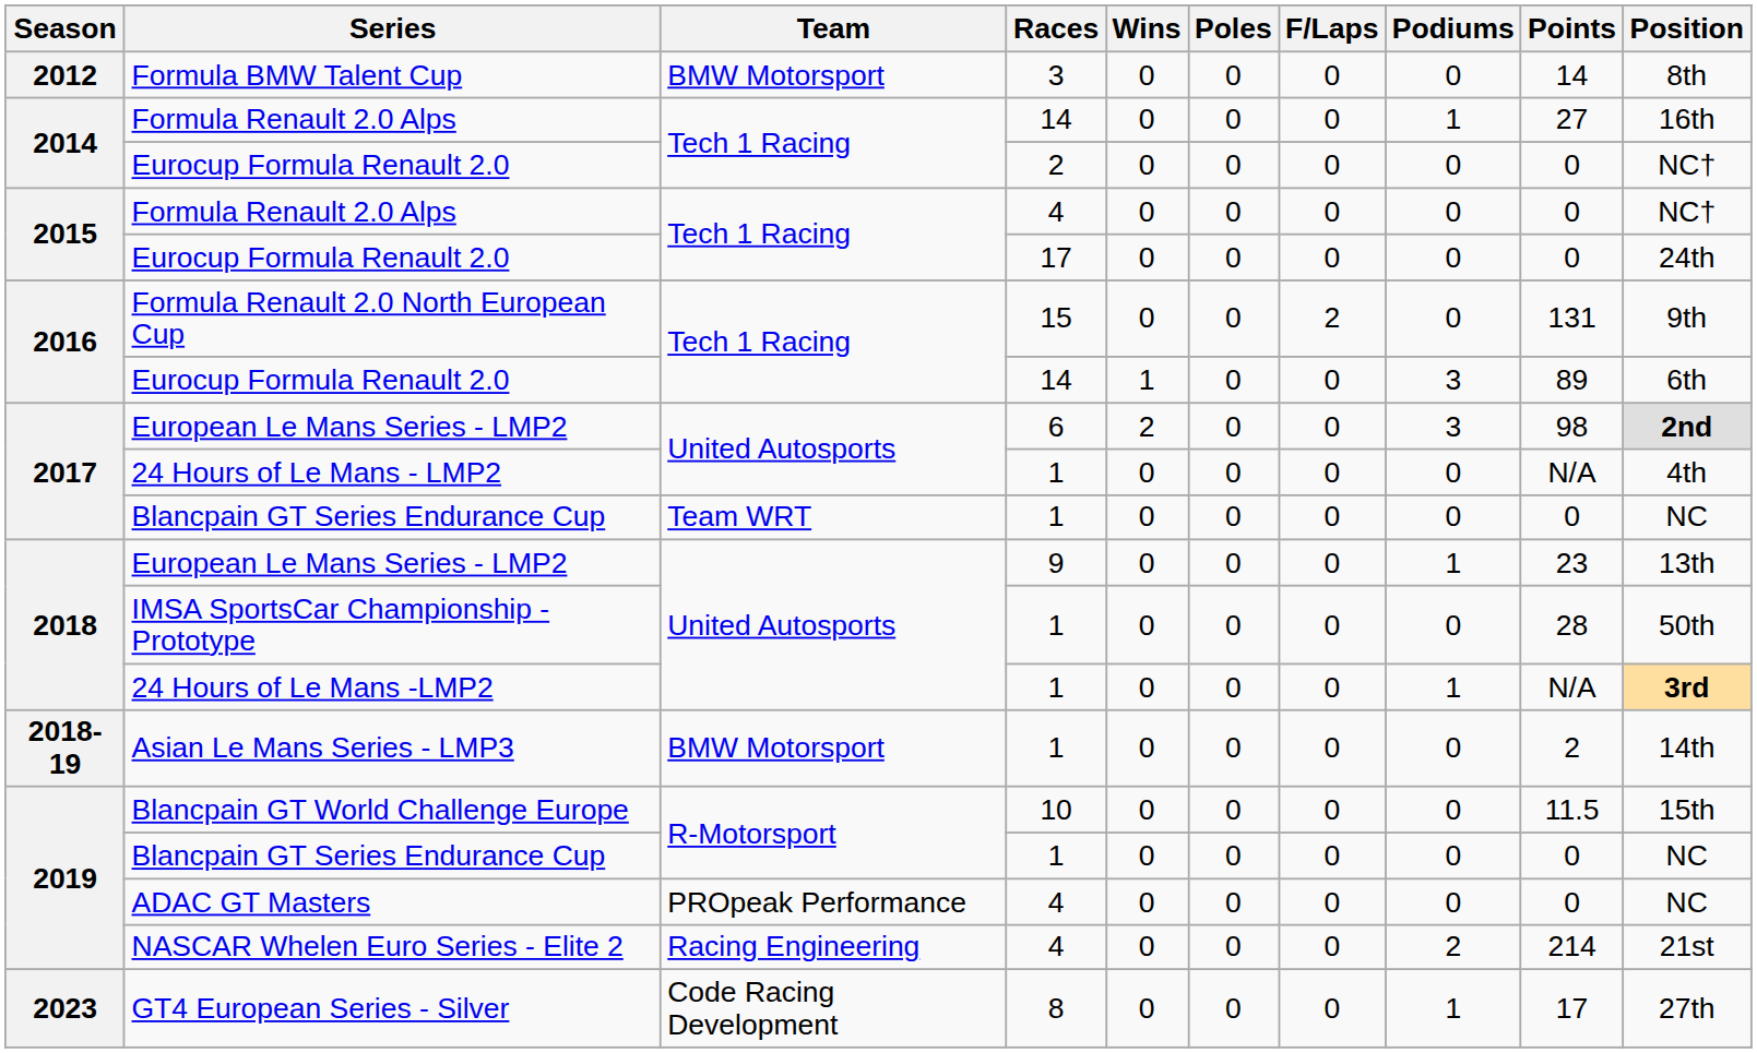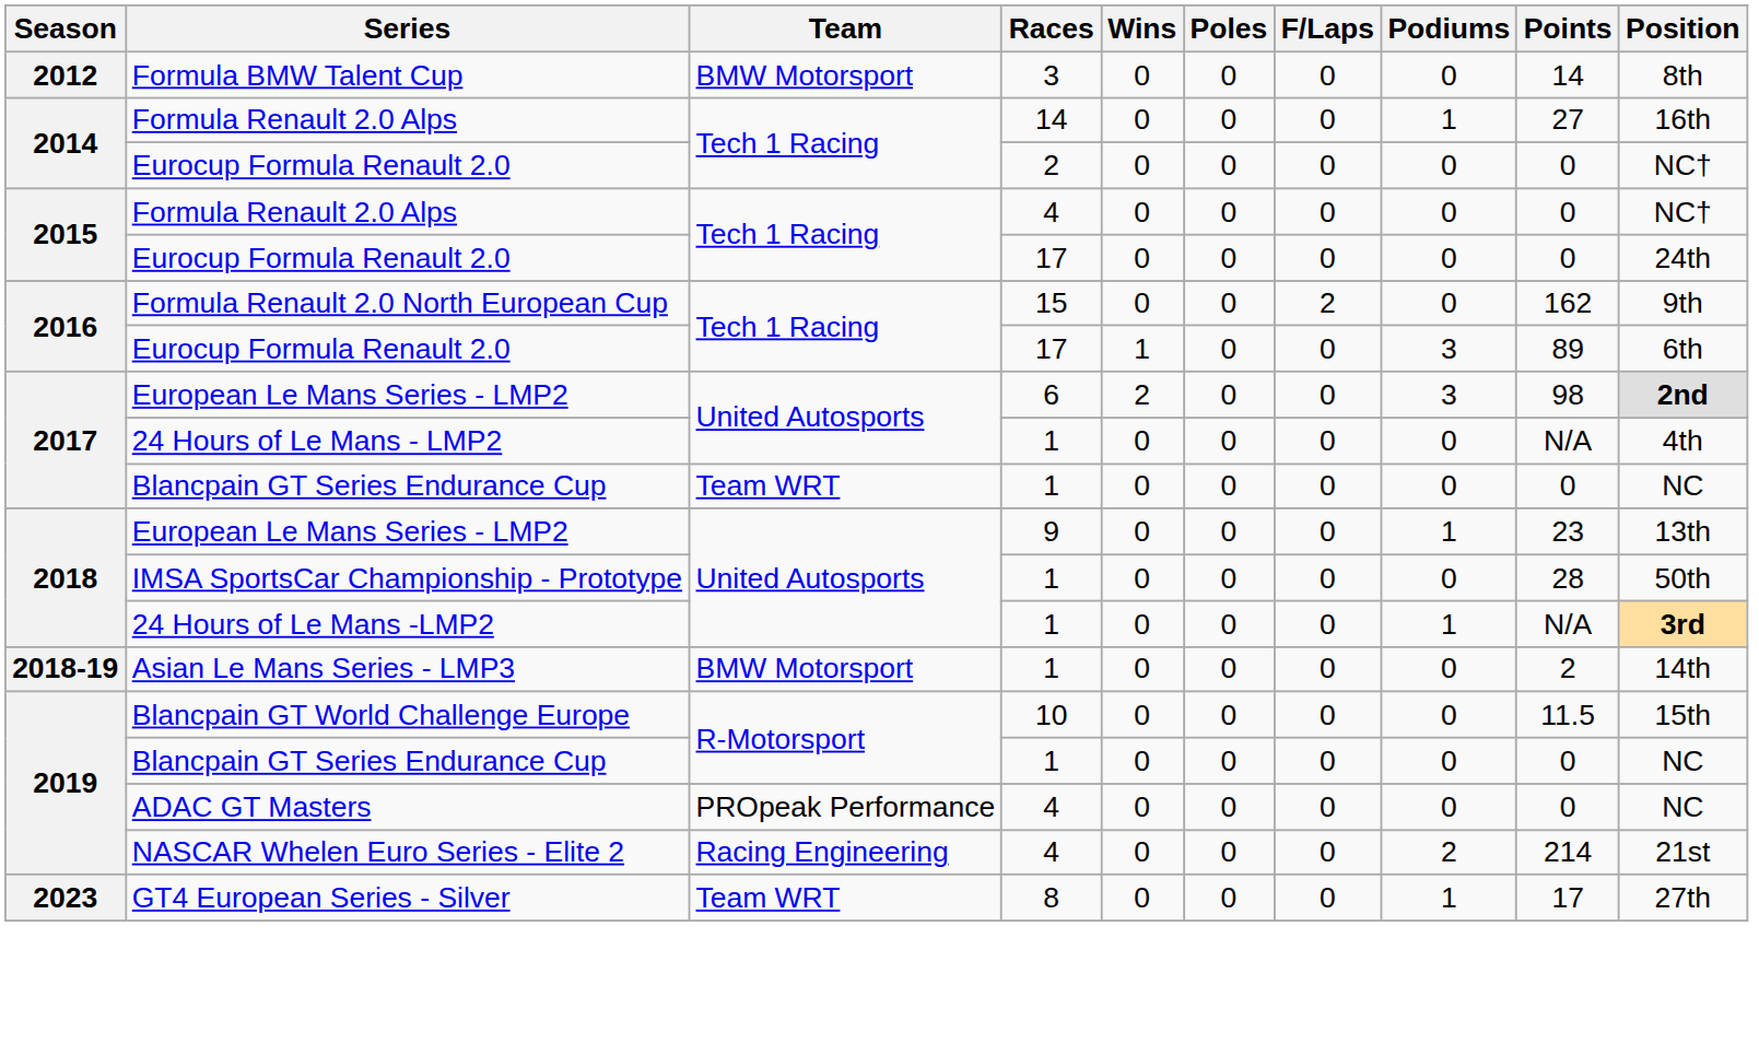 <table class="wikitable" style="font-size: 90%; text-align:center">
 <tr>
 <th>Season</th>
 <th>Series</th>
 <th>Team</th>
 <th>Races</th>
 <th>Wins</th>
 <th>Poles</th>
 <th>F/Laps</th>
 <th>Podiums</th>
 <th>Points</th>
 <th>Position</th>
 </tr>
 <tr>
 <th rowspan=1>2012</th>
 <td align=left><a href='#'>Formula BMW Talent Cup</a></td>
 <td align=left rowspan=1><a href='#'>BMW Motorsport</a></td>
 <td>3</td>
 <td>0</td>
 <td>0</td>
 <td>0</td>
 <td>0</td>
 <td>14</td>
 <td>8th</td>
 </tr>
 <tr>
 <th rowspan=2>2014</th>
 <td align=left><a href='#'>Formula Renault 2.0 Alps</a></td>
 <td align=left rowspan=2><a href='#'>Tech 1 Racing</a></td>
 <td>14</td>
 <td>0</td>
 <td>0</td>
 <td>0</td>
 <td>1</td>
 <td>27</td>
 <td>16th</td>
 </tr>
 <tr>
 <td align=left><a href='#'>Eurocup Formula Renault 2.0</a></td>
 <td>2</td>
 <td>0</td>
 <td>0</td>
 <td>0</td>
 <td>0</td>
 <td>0</td>
 <td>NC†</td>
 </tr>
 <tr>
 <th rowspan=2>2015</th>
 <td align=left><a href='#'>Formula Renault 2.0 Alps</a></td>
 <td align=left rowspan=2><a href='#'>Tech 1 Racing</a></td>
 <td>4</td>
 <td>0</td>
 <td>0</td>
 <td>0</td>
 <td>0</td>
 <td>0</td>
 <td>NC†</td>
 </tr>
 <tr>
 <td align=left><a href='#'>Eurocup Formula Renault 2.0</a></td>
 <td>17</td>
 <td>0</td>
 <td>0</td>
 <td>0</td>
 <td>0</td>
 <td>0</td>
 <td>24th</td>
 </tr>
 <tr>
 <th rowspan=2>2016</th>
 <td align=left><a href='#'>Formula Renault 2.0 North European Cup</a></td>
 <td align=left rowspan=2><a href='#'>Tech 1 Racing</a></td>
 <td>15</td>
 <td>0</td>
 <td>0</td>
 <td>2</td>
 <td>0</td>
-<td>131</td>
+<td>162</td>
 <td>9th</td>
 </tr>
 <tr>
 <td align=left><a href='#'>Eurocup Formula Renault 2.0</a></td>
-<td>14</td>
+<td>17</td>
 <td>1</td>
 <td>0</td>
 <td>0</td>
 <td>3</td>
 <td>89</td>
 <td>6th</td>
 </tr>
 <tr>
 <th rowspan="3">2017</th>
 <td align=left><a href='#'>European Le Mans Series - LMP2</a></td>
 <td rowspan="2" align="left"><a href='#'>United Autosports</a></td>
 <td>6</td>
 <td>2</td>
 <td>0</td>
 <td>0</td>
 <td>3</td>
 <td>98</td>
 <td style="background:#dfdfdf;"><strong>2nd</strong></td>
 </tr>
 <tr>
 <td align=left><a href='#'>24 Hours of Le Mans - LMP2</a></td>
 <td>1</td>
 <td>0</td>
 <td>0</td>
 <td>0</td>
 <td>0</td>
 <td>N/A</td>
 <td>4th</td>
 </tr>
 <tr>
 <td align=left><a href='#'>Blancpain GT Series Endurance Cup</a></td>
 <td align=left><a href='#'>Team WRT</a></td>
 <td>1</td>
 <td>0</td>
 <td>0</td>
 <td>0</td>
 <td>0</td>
 <td>0</td>
 <td>NC</td>
 </tr>
 <tr>
 <th rowspan="3">2018</th>
 <td align="left"><a href='#'>European Le Mans Series - LMP2</a></td>
 <td rowspan="3" align="left"><a href='#'>United Autosports</a></td>
 <td>9</td>
 <td>0</td>
 <td>0</td>
 <td>0</td>
 <td>1</td>
 <td>23</td>
 <td>13th</td>
 </tr>
 <tr>
 <td align=left><a href='#'>IMSA SportsCar Championship - Prototype</a></td>
 <td>1</td>
 <td>0</td>
 <td>0</td>
 <td>0</td>
 <td>0</td>
 <td>28</td>
 <td>50th</td>
 </tr>
 <tr>
 <td align=left><a href='#'>24 Hours of Le Mans -LMP2</a></td>
 <td>1</td>
 <td>0</td>
 <td>0</td>
 <td>0</td>
 <td>1</td>
 <td>N/A</td>
 <td style="background:#ffdf9f;"><strong>3rd</strong></td>
 </tr>
 <tr>
 <th>2018-19</th>
 <td align=left><a href='#'>Asian Le Mans Series - LMP3</a></td>
 <td align=left rowspan=1><a href='#'>BMW Motorsport</a></td>
 <td>1</td>
 <td>0</td>
 <td>0</td>
 <td>0</td>
 <td>0</td>
 <td>2</td>
 <td>14th</td>
 </tr>
 <tr>
 <th rowspan="4">2019</th>
 <td align="left"><a href='#'>Blancpain GT World Challenge Europe</a></td>
 <td rowspan="2" align="left"><a href='#'>R-Motorsport</a></td>
 <td>10</td>
 <td>0</td>
 <td>0</td>
 <td>0</td>
 <td>0</td>
 <td>11.5</td>
 <td>15th</td>
 </tr>
 <tr>
 <td align=left><a href='#'>Blancpain GT Series Endurance Cup</a></td>
 <td>1</td>
 <td>0</td>
 <td>0</td>
 <td>0</td>
 <td>0</td>
 <td>0</td>
 <td>NC</td>
 </tr>
 <tr>
 <td align=left><a href='#'>ADAC GT Masters</a></td>
 <td align=left>PROpeak Performance</td>
 <td>4</td>
 <td>0</td>
 <td>0</td>
 <td>0</td>
 <td>0</td>
 <td>0</td>
 <td>NC</td>
 </tr>
 <tr>
 <td align=left><a href='#'>NASCAR Whelen Euro Series - Elite 2</a></td>
 <td align=left><a href='#'>Racing Engineering</a></td>
 <td>4</td>
 <td>0</td>
 <td>0</td>
 <td>0</td>
 <td>2</td>
 <td>214</td>
 <td>21st</td>
 </tr>
 <tr>
 <th>2023</th>
 <td align=left><a href='#'>GT4 European Series - Silver</a></td>
-<td align=left>Code Racing Development</td>
+<td align=left><a href='#'>Team WRT</a></td>
 <td>8</td>
 <td>0</td>
 <td>0</td>
 <td>0</td>
 <td>1</td>
 <td>17</td>
 <td>27th</td>
 </tr>
 </table>
